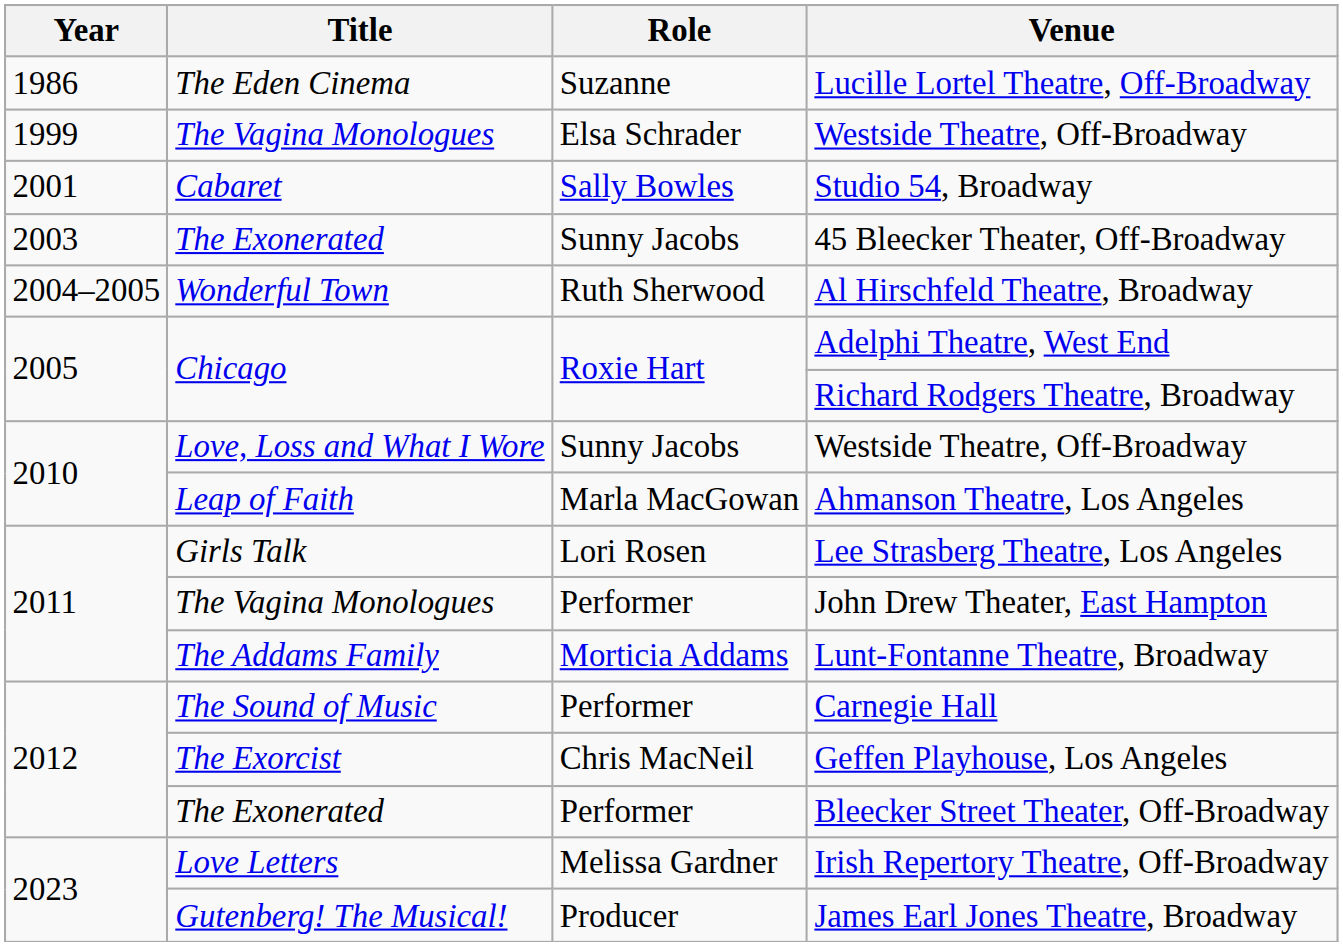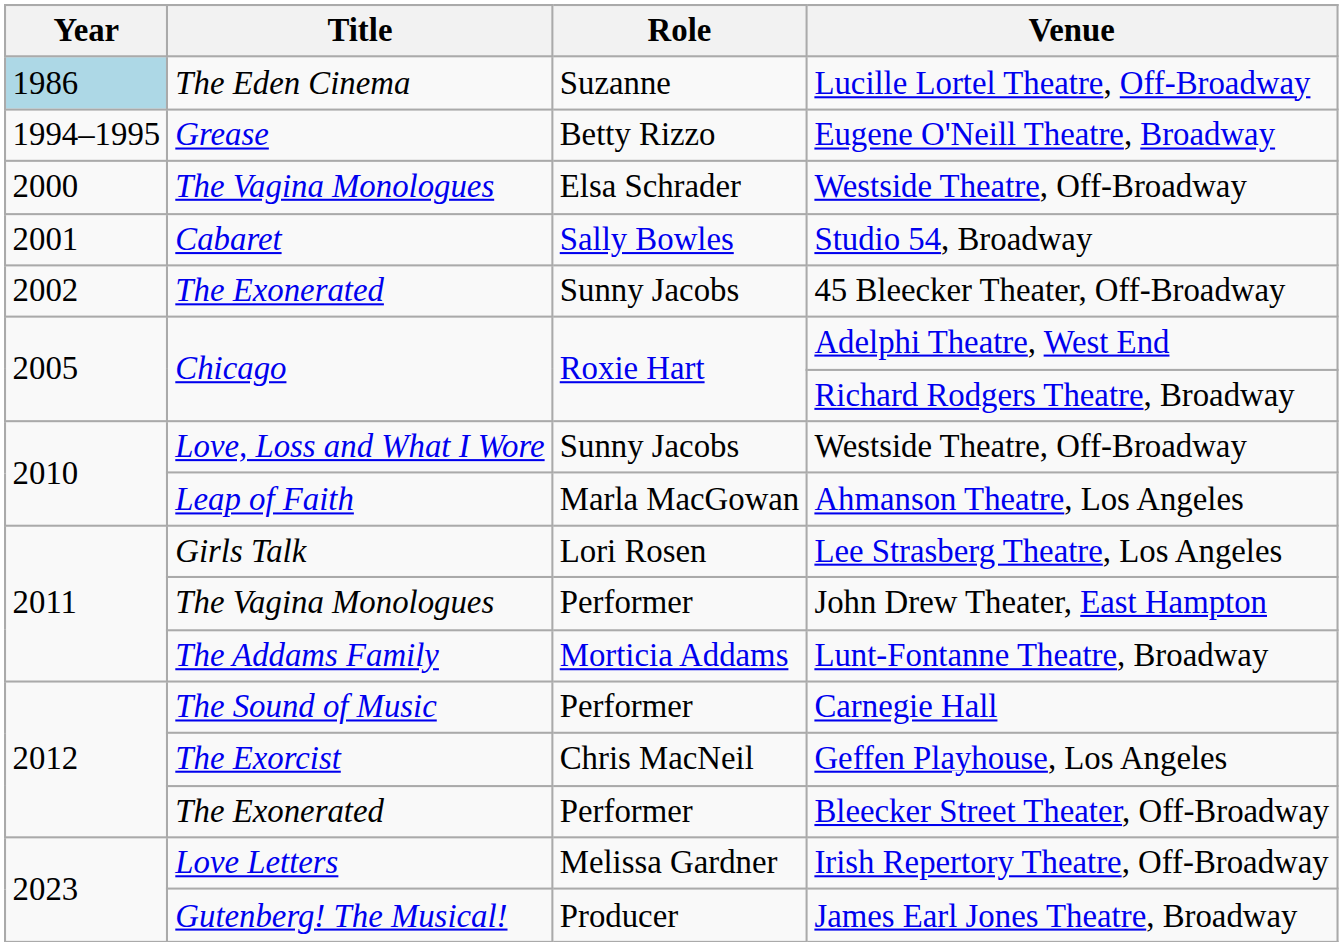 <table class="wikitable sortable">
 <tr>
 <th>Year</th>
 <th>Title</th>
 <th>Role</th>
 <th>Venue</th>
 </tr>
 <tr>
-<td>1986</td>
+<td style="background: lightblue;">1986</td>
 <td><em>The Eden Cinema</em></td>
 <td>Suzanne</td>
 <td><a href='#'>Lucille Lortel Theatre</a>, <a href='#'>Off-Broadway</a></td>
 </tr>
 <tr>
-<td>1999</td>
+<td>1994–1995</td>
+<td><em><a href='#'>Grease</a></em></td>
+<td>Betty Rizzo</td>
+<td><a href='#'>Eugene O'Neill Theatre</a>, <a href='#'>Broadway</a></td>
+</tr>
+<tr>
+<td>2000</td>
 <td><em><a href='#'>The Vagina Monologues</a></em></td>
 <td>Elsa Schrader</td>
 <td><a href='#'>Westside Theatre</a>, Off-Broadway</td>
 </tr>
 <tr>
 <td>2001</td>
 <td><em><a href='#'>Cabaret</a></em></td>
 <td><a href='#'>Sally Bowles</a></td>
 <td><a href='#'>Studio 54</a>, Broadway</td>
 </tr>
 <tr>
-<td>2003</td>
+<td>2002</td>
 <td><em><a href='#'>The Exonerated</a></em></td>
 <td>Sunny Jacobs</td>
 <td>45 Bleecker Theater, Off-Broadway</td>
-</tr>
-<tr>
-<td>2004–2005</td>
-<td><em><a href='#'>Wonderful Town</a></em></td>
-<td>Ruth Sherwood</td>
-<td><a href='#'>Al Hirschfeld Theatre</a>, Broadway</td>
 </tr>
 <tr>
 <td rowspan="2">2005</td>
 <td rowspan="2"><em><a href='#'>Chicago</a></em></td>
 <td rowspan="2"><a href='#'>Roxie Hart</a></td>
 <td><a href='#'>Adelphi Theatre</a>, <a href='#'>West End</a></td>
 </tr>
 <tr>
 <td><a href='#'>Richard Rodgers Theatre</a>, Broadway</td>
 </tr>
 <tr>
 <td rowspan="2">2010</td>
 <td><em><a href='#'>Love, Loss and What I Wore</a></em></td>
 <td>Sunny Jacobs</td>
 <td>Westside Theatre, Off-Broadway</td>
 </tr>
 <tr>
 <td><em><a href='#'>Leap of Faith</a></em></td>
 <td>Marla MacGowan</td>
 <td><a href='#'>Ahmanson Theatre</a>, Los Angeles</td>
 </tr>
 <tr>
 <td rowspan="3">2011</td>
 <td><em>Girls Talk</em></td>
 <td>Lori Rosen</td>
 <td><a href='#'>Lee Strasberg Theatre</a>, Los Angeles</td>
 </tr>
 <tr>
 <td><em>The Vagina Monologues</em></td>
 <td>Performer</td>
 <td>John Drew Theater, <a href='#'>East Hampton</a></td>
 </tr>
 <tr>
 <td><em><a href='#'>The Addams Family</a></em></td>
 <td><a href='#'>Morticia Addams</a></td>
 <td><a href='#'>Lunt-Fontanne Theatre</a>, Broadway</td>
 </tr>
 <tr>
 <td rowspan="3">2012</td>
 <td><em><a href='#'>The Sound of Music</a></em></td>
 <td>Performer</td>
 <td><a href='#'>Carnegie Hall</a></td>
 </tr>
 <tr>
 <td><a href='#'><em>The Exorcist</em></a></td>
 <td>Chris MacNeil</td>
 <td><a href='#'>Geffen Playhouse</a>, Los Angeles</td>
 </tr>
 <tr>
 <td><em>The Exonerated</em></td>
 <td>Performer</td>
 <td><a href='#'>Bleecker Street Theater</a>, Off-Broadway</td>
 </tr>
 <tr>
 <td rowspan="2">2023</td>
 <td><em><a href='#'>Love Letters</a></em></td>
 <td>Melissa Gardner</td>
 <td><a href='#'>Irish Repertory Theatre</a>, Off-Broadway</td>
 </tr>
 <tr>
 <td><em><a href='#'>Gutenberg! The Musical!</a></em></td>
 <td>Producer</td>
 <td><a href='#'>James Earl Jones Theatre</a>, Broadway</td>
 </tr>
 </table>
